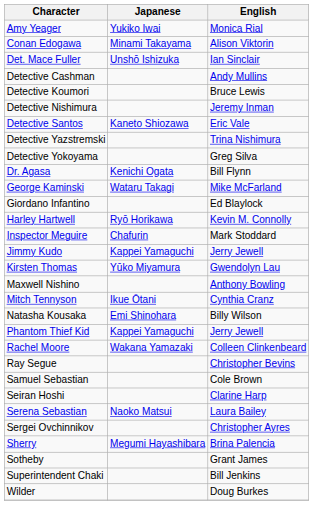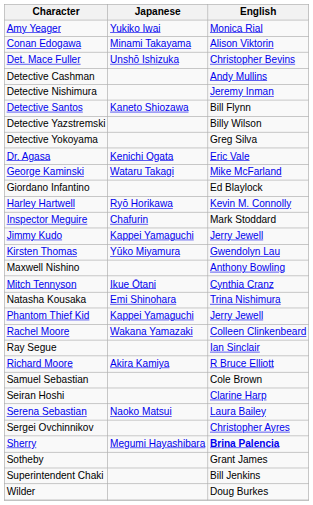 <table class="wikitable sortable">
 <tr>
 <th>Character</th>
 <th>Japanese</th>
 <th>English </th>
 </tr>
 <tr>
 <td><a href='#'>Amy Yeager</a></td>
 <td><a href='#'>Yukiko Iwai</a></td>
 <td><a href='#'>Monica Rial</a> </td>
 </tr>
 <tr>
 <td><a href='#'>Conan Edogawa</a></td>
 <td><a href='#'>Minami Takayama</a></td>
 <td><a href='#'>Alison Viktorin</a></td>
 </tr>
 <tr>
 <td><a href='#'>Det. Mace Fuller</a></td>
 <td><a href='#'>Unshō Ishizuka</a></td>
-<td><a href='#'>Ian Sinclair</a></td>
+<td><a href='#'>Christopher Bevins</a></td>
 </tr>
 <tr>
 <td>Detective Cashman</td>
 <td></td>
 <td><a href='#'>Andy Mullins</a></td>
-</tr>
-<tr>
-<td>Detective Koumori</td>
-<td></td>
-<td>Bruce Lewis</td>
 </tr>
 <tr>
 <td>Detective Nishimura</td>
 <td></td>
 <td><a href='#'>Jeremy Inman</a></td>
 </tr>
 <tr>
 <td><a href='#'>Detective Santos</a></td>
 <td><a href='#'>Kaneto Shiozawa</a></td>
-<td><a href='#'>Eric Vale</a></td>
+<td>Bill Flynn</td>
 </tr>
 <tr>
 <td>Detective Yazstremski</td>
 <td></td>
-<td><a href='#'>Trina Nishimura</a></td>
+<td>Billy Wilson</td>
 </tr>
 <tr>
 <td>Detective Yokoyama</td>
 <td></td>
 <td>Greg Silva</td>
 </tr>
 <tr>
 <td><a href='#'>Dr. Agasa</a></td>
 <td><a href='#'>Kenichi Ogata</a></td>
-<td>Bill Flynn</td>
+<td><a href='#'>Eric Vale</a></td>
 </tr>
 <tr>
 <td><a href='#'>George Kaminski</a></td>
 <td><a href='#'>Wataru Takagi</a></td>
 <td><a href='#'>Mike McFarland</a></td>
 </tr>
 <tr>
 <td>Giordano Infantino</td>
 <td></td>
 <td>Ed Blaylock</td>
 </tr>
 <tr>
 <td><a href='#'>Harley Hartwell</a></td>
 <td><a href='#'>Ryō Horikawa</a></td>
 <td><a href='#'>Kevin M. Connolly</a></td>
 </tr>
 <tr>
 <td><a href='#'>Inspector Meguire</a></td>
 <td><a href='#'>Chafurin</a></td>
 <td>Mark Stoddard</td>
 </tr>
 <tr>
 <td><a href='#'>Jimmy Kudo</a></td>
 <td><a href='#'>Kappei Yamaguchi</a></td>
 <td><a href='#'>Jerry Jewell</a></td>
 </tr>
 <tr>
 <td><a href='#'>Kirsten Thomas</a></td>
 <td><a href='#'>Yūko Miyamura</a></td>
 <td><a href='#'>Gwendolyn Lau</a></td>
 </tr>
 <tr>
 <td>Maxwell Nishino</td>
 <td></td>
 <td><a href='#'>Anthony Bowling</a></td>
 </tr>
 <tr>
 <td><a href='#'>Mitch Tennyson</a></td>
 <td><a href='#'>Ikue Ōtani</a></td>
 <td><a href='#'>Cynthia Cranz</a></td>
 </tr>
 <tr>
 <td>Natasha Kousaka</td>
 <td><a href='#'>Emi Shinohara</a></td>
-<td>Billy Wilson</td>
+<td><a href='#'>Trina Nishimura</a></td>
 </tr>
 <tr>
 <td><a href='#'>Phantom Thief Kid</a></td>
 <td><a href='#'>Kappei Yamaguchi</a></td>
 <td><a href='#'>Jerry Jewell</a></td>
 </tr>
 <tr>
 <td><a href='#'>Rachel Moore</a></td>
 <td><a href='#'>Wakana Yamazaki</a></td>
 <td><a href='#'>Colleen Clinkenbeard</a></td>
 </tr>
 <tr>
 <td>Ray Segue</td>
 <td></td>
-<td><a href='#'>Christopher Bevins</a></td>
+<td><a href='#'>Ian Sinclair</a></td>
+</tr>
+<tr>
+<td><a href='#'>Richard Moore</a></td>
+<td><a href='#'>Akira Kamiya</a></td>
+<td><a href='#'>R Bruce Elliott</a></td>
 </tr>
 <tr>
 <td>Samuel Sebastian</td>
 <td></td>
 <td>Cole Brown</td>
 </tr>
 <tr>
 <td>Seiran Hoshi</td>
 <td></td>
 <td><a href='#'>Clarine Harp</a></td>
 </tr>
 <tr>
 <td><a href='#'>Serena Sebastian</a></td>
 <td><a href='#'>Naoko Matsui</a></td>
 <td><a href='#'>Laura Bailey</a></td>
 </tr>
 <tr>
 <td>Sergei Ovchinnikov</td>
 <td></td>
 <td><a href='#'>Christopher Ayres</a></td>
 </tr>
 <tr>
 <td><a href='#'>Sherry</a></td>
 <td><a href='#'>Megumi Hayashibara</a></td>
-<td><a href='#'>Brina Palencia</a></td>
+<td><strong><a href='#'>Brina Palencia</a></strong></td>
 </tr>
 <tr>
 <td>Sotheby</td>
 <td></td>
 <td>Grant James</td>
 </tr>
 <tr>
 <td>Superintendent Chaki</td>
 <td></td>
 <td>Bill Jenkins</td>
 </tr>
 <tr>
 <td>Wilder</td>
 <td></td>
 <td>Doug Burkes</td>
 </tr>
 <tr>
 </tr>
 </table>
